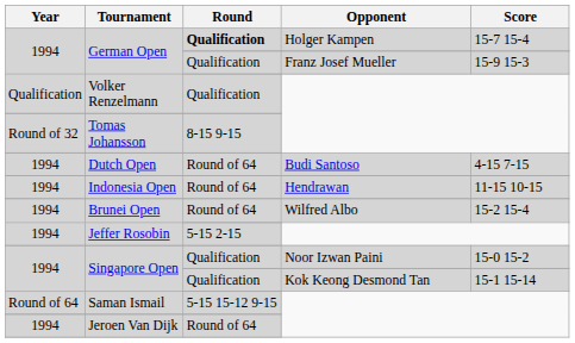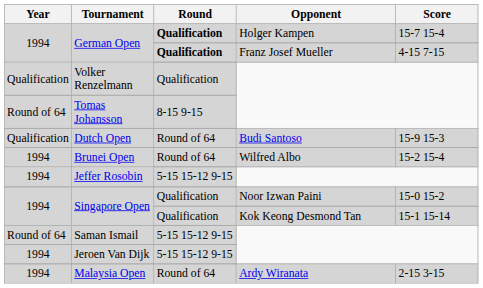 <table class="sortable wikitable" style="font-size: 95%;">
 <tr>
 <th width="50">Year</th>
 <th width="100">Tournament</th>
 <th width="100">Round</th>
 <th width="200">Opponent</th>
 <th width="100">Score</th>
 </tr>
 <tr style="background:#D5D5D5">
 <td align="center" rowspan="4">1994</td>
 <td align="left" rowspan="4"><a href='#'>German Open</a></td>
 <td align="left"><strong>Qualification</strong></td>
 <td align="left"> Holger Kampen</td>
 <td align="left">15-7 15-4</td>
 </tr>
 <tr>
 </tr>
 <tr style="background:#D5D5D5">
-<td align="left">Qualification</td>
+<td align="left"><strong>Qualification</strong></td>
 <td align="left"> Franz Josef Mueller</td>
-<td align="left">15-9 15-3</td>
+<td align="left">4-15 7-15</td>
 </tr>
 <tr>
 </tr>
 <tr style="background:#D5D5D5">
 <td align="left">Qualification</td>
 <td align="left"> Volker Renzelmann</td>
 <td align="left">Qualification</td>
 </tr>
 <tr>
 </tr>
 <tr style="background:#D5D5D5">
-<td align="left">Round of 32</td>
+<td align="left">Round of 64</td>
 <td align="left"> <a href='#'>Tomas Johansson</a></td>
 <td align="left">8-15 9-15</td>
 </tr>
 <tr>
 </tr>
 <tr style="background:#D5D5D5">
-<td align="center">1994</td>
+<td align="left">Qualification</td>
 <td align="left"><a href='#'>Dutch Open</a></td>
 <td align="left">Round of 64</td>
 <td align="left"> <a href='#'>Budi Santoso</a></td>
-<td align="left">4-15 7-15</td>
+<td align="left">15-9 15-3</td>
 </tr>
 <tr>
-</tr>
-<tr style="background:#D5D5D5">
-<td align="center">1994</td>
-<td align="left"><a href='#'>Indonesia Open</a></td>
-<td align="left">Round of 64</td>
-<td align="left"> <a href='#'>Hendrawan</a></td>
-<td align="left">11-15 10-15</td>
 </tr>
 <tr>
 </tr>
 <tr style="background:#D5D5D5">
 <td align="center" rowspan="2">1994</td>
 <td align="left" rowspan="2"><a href='#'>Brunei Open</a></td>
 <td align="left">Round of 64</td>
 <td align="left"> Wilfred Albo</td>
 <td align="left">15-2 15-4</td>
 </tr>
 <tr>
 </tr>
 <tr style="background:#D5D5D5">
 <td align="center">1994</td>
 <td align="left"> <a href='#'>Jeffer Rosobin</a></td>
-<td align="left">5-15 2-15</td>
+<td align="left">5-15 15-12 9-15</td>
 </tr>
 <tr>
 </tr>
 <tr style="background:#D5D5D5">
 <td align="center" rowspan="4">1994</td>
 <td align="left" rowspan="4"><a href='#'>Singapore Open</a></td>
 <td align="left">Qualification</td>
 <td align="left"> Noor Izwan Paini</td>
 <td align="left">15-0 15-2</td>
 </tr>
 <tr>
 </tr>
 <tr style="background:#D5D5D5">
 <td align="left">Qualification</td>
 <td align="left"> Kok Keong Desmond Tan</td>
 <td align="left">15-1 15-14</td>
 </tr>
 <tr>
 </tr>
 <tr style="background:#D5D5D5">
 <td align="left">Round of 64</td>
 <td align="left"> Saman Ismail</td>
 <td align="left">5-15 15-12 9-15</td>
 </tr>
 <tr>
 </tr>
 <tr style="background:#D5D5D5">
 <td align="center">1994</td>
 <td align="left"> Jeroen Van Dijk</td>
-<td align="left">Round of 64</td>
+<td align="left">5-15 15-12 9-15</td>
 </tr>
 <tr>
 </tr>
+<tr style="background:#D5D5D5">
+<td align="center">1994</td>
+<td align="left"><a href='#'>Malaysia Open</a></td>
+<td align="left">Round of 64</td>
+<td align="left"> <a href='#'>Ardy Wiranata</a></td>
+<td align="left">2-15 3-15</td>
+</tr>
 </table>
